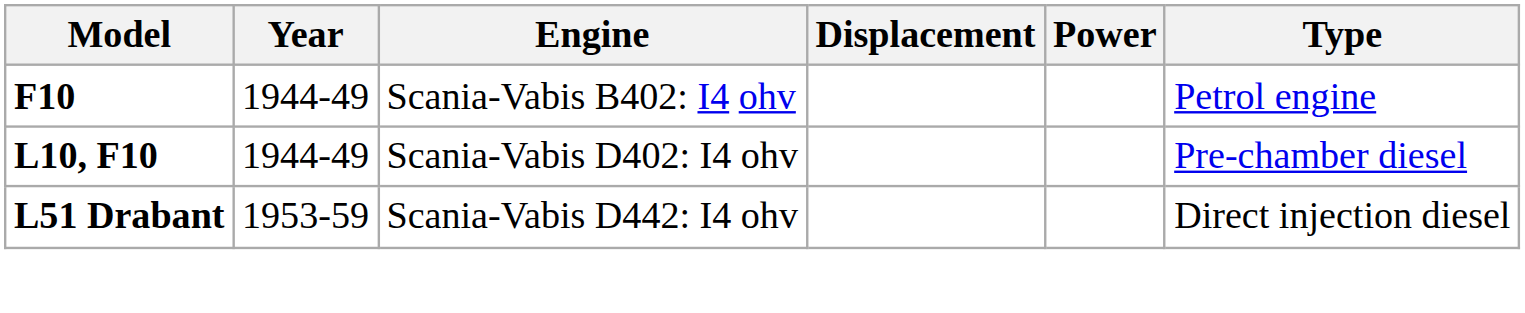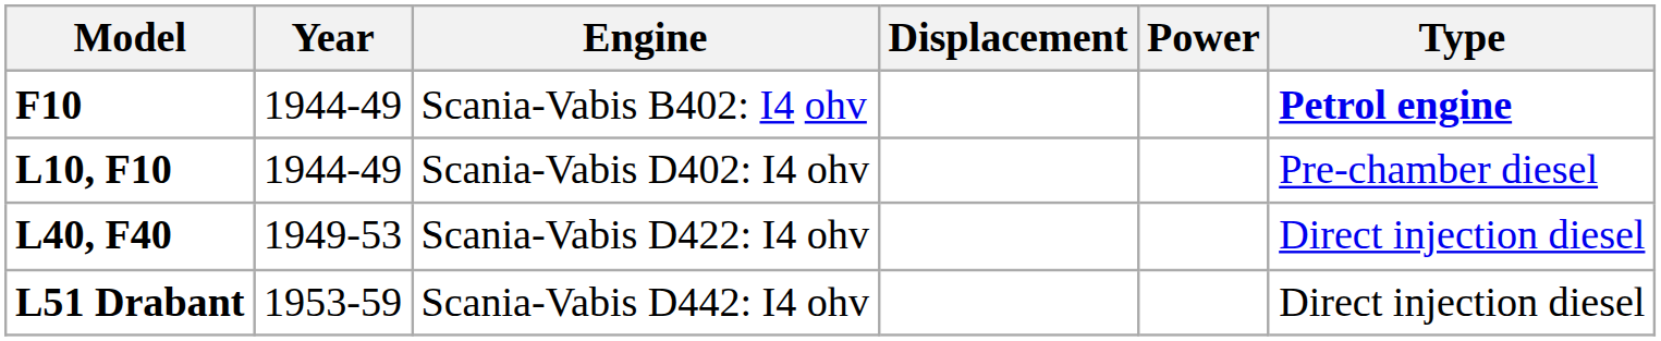 <table class="wikitable">
 <tr>
 <th>Model</th>
 <th>Year</th>
 <th>Engine</th>
 <th>Displacement</th>
 <th>Power</th>
 <th>Type</th>
 </tr>
 <tr style="background:#ffffff;">
 <td><strong>F10</strong></td>
 <td>1944-49</td>
 <td>Scania-Vabis B402: <a href='#'>I4</a> <a href='#'>ohv</a></td>
 <td></td>
 <td></td>
-<td><a href='#'>Petrol engine</a></td>
+<td><strong><a href='#'>Petrol engine</a></strong></td>
 </tr>
 <tr style="background:#ffffff;">
 <td><strong>L10, F10</strong></td>
 <td>1944-49</td>
 <td>Scania-Vabis D402: I4 ohv</td>
 <td></td>
 <td></td>
 <td><a href='#'>Pre-chamber diesel</a></td>
 </tr>
 <tr style="background:#ffffff;">
+<td><strong>L40, F40</strong></td>
+<td>1949-53</td>
+<td>Scania-Vabis D422: I4 ohv</td>
+<td></td>
+<td></td>
+<td><a href='#'>Direct injection diesel</a></td>
+</tr>
+<tr style="background:#ffffff;">
 <td><strong>L51 Drabant</strong></td>
 <td>1953-59</td>
 <td>Scania-Vabis D442: I4 ohv</td>
 <td></td>
 <td></td>
 <td>Direct injection diesel</td>
 </tr>
 </table>
